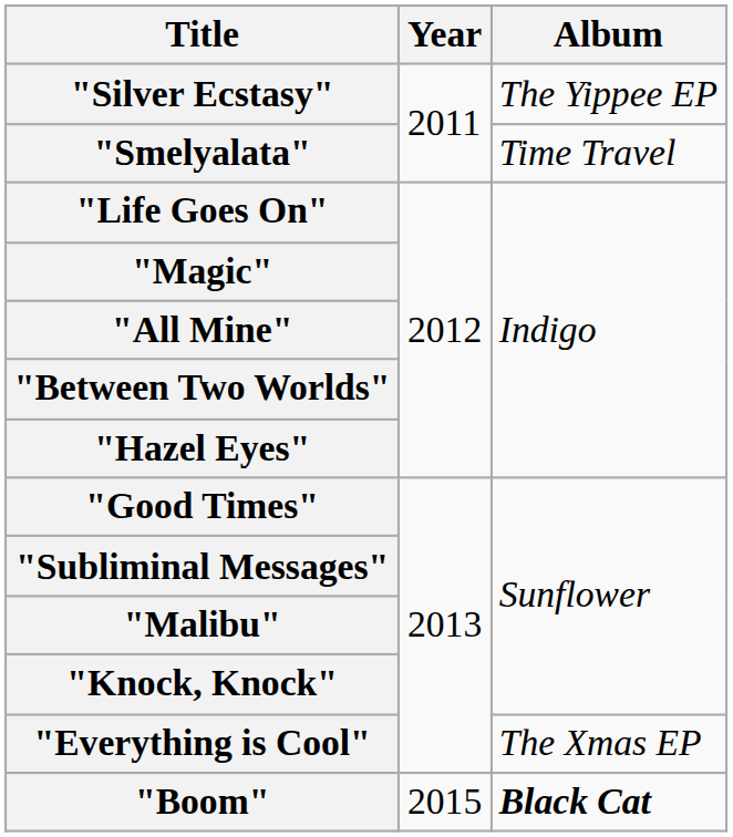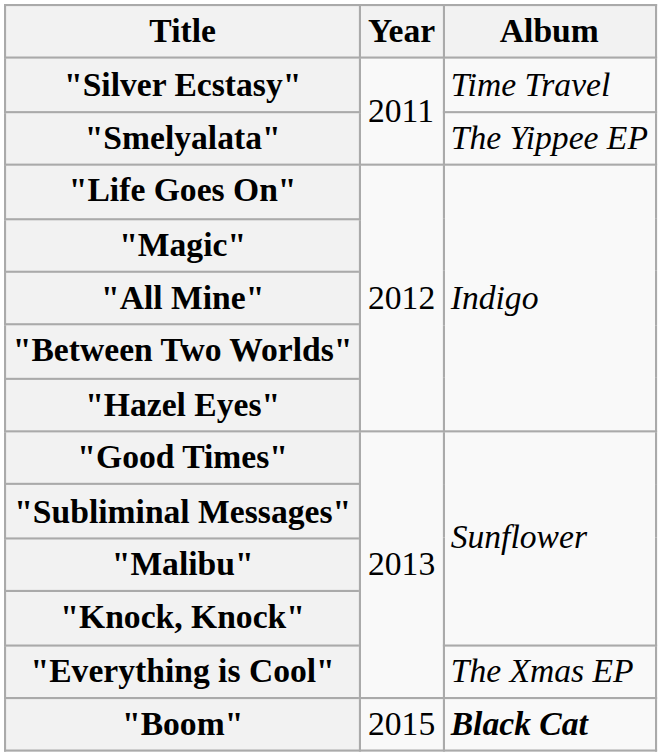 <table class="wikitable plainrowheaders">
 <tr>
 <th>Title</th>
 <th>Year</th>
 <th>Album</th>
 </tr>
 <tr>
 <th scope="row">"Silver Ecstasy"</th>
 <td rowspan="2">2011</td>
-<td><em>The Yippee EP</em></td>
+<td><em>Time Travel</em></td>
 </tr>
 <tr>
 <th scope="row">"Smelyalata"</th>
-<td><em>Time Travel</em></td>
+<td><em>The Yippee EP</em></td>
 </tr>
 <tr>
 <th scope="row">"Life Goes On"</th>
 <td rowspan="5">2012</td>
 <td rowspan="5"><em>Indigo</em></td>
 </tr>
 <tr>
 <th scope="row">"Magic"</th>
 </tr>
 <tr>
 <th scope="row">"All Mine"</th>
 </tr>
 <tr>
 <th scope="row">"Between Two Worlds"</th>
 </tr>
 <tr>
 <th scope="row">"Hazel Eyes"</th>
 </tr>
 <tr>
 <th scope="row">"Good Times"</th>
 <td rowspan="5">2013</td>
 <td rowspan="4"><em>Sunflower</em></td>
 </tr>
 <tr>
 <th scope="row">"Subliminal Messages"</th>
 </tr>
 <tr>
 <th scope="row">"Malibu"</th>
 </tr>
 <tr>
 <th scope="row">"Knock, Knock"</th>
 </tr>
 <tr>
 <th scope="row">"Everything is Cool"</th>
 <td><em>The Xmas EP</em></td>
 </tr>
 <tr>
 <th scope="row">"Boom"</th>
 <td>2015</td>
 <td><strong><em>Black Cat</em></strong></td>
 </tr>
 </table>
